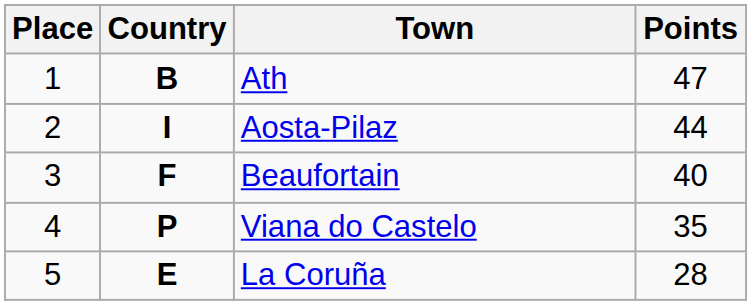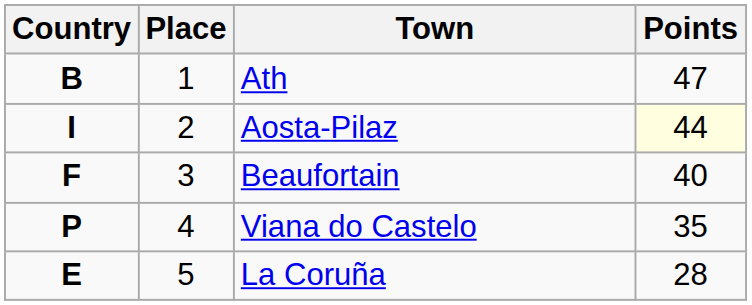 <table class="wikitable" style="text-align;">
 <tr>
+<th width="25">Country</th>
 <th width="25">Place</th>
-<th width="25">Country</th>
 <th width="200">Town</th>
 <th width="25">Points</th>
 </tr>
 <tr>
+<td align="center"><strong>B</strong></td>
 <td align="center">1</td>
-<td align="center"><strong>B</strong></td>
 <td align="left"><a href='#'>Ath</a></td>
 <td align="center">47</td>
 </tr>
 <tr>
+<td align="center"><strong>I</strong></td>
 <td align="center">2</td>
-<td align="center"><strong>I</strong></td>
 <td align="left"><a href='#'>Aosta-Pilaz</a></td>
-<td align="center">44</td>
+<td align="center" style="background: lightyellow;">44</td>
 </tr>
 <tr>
+<td align="center"><strong>F</strong></td>
 <td align="center">3</td>
-<td align="center"><strong>F</strong></td>
 <td align="left"><a href='#'>Beaufortain</a></td>
 <td align="center">40</td>
 </tr>
 <tr>
+<td align="center"><strong>P</strong></td>
 <td align="center">4</td>
-<td align="center"><strong>P</strong></td>
 <td align="left"><a href='#'>Viana do Castelo</a></td>
 <td align="center">35</td>
 </tr>
 <tr>
+<td align="center"><strong>E</strong></td>
 <td align="center">5</td>
-<td align="center"><strong>E</strong></td>
 <td align="left"><a href='#'>La Coruña</a></td>
 <td align="center">28</td>
 </tr>
 </table>
